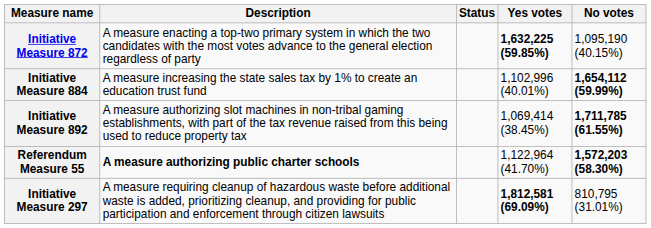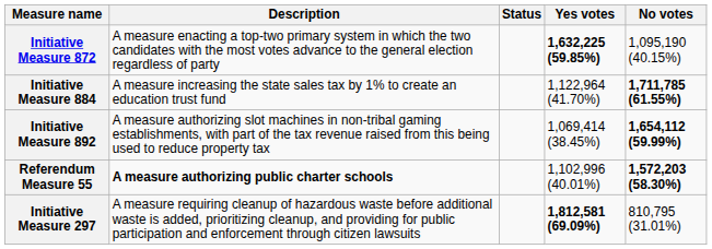 <table class="wikitable sortable plainrowheaders">
 <tr>
 <th scope=col>Measure name</th>
 <th scope=col class=unsortable>Description</th>
 <th scope=col>Status</th>
 <th scope=col>Yes votes</th>
 <th scope=col>No votes</th>
 </tr>
 <tr>
 <th scope=row><a href='#'>Initiative Measure 872</a></th>
 <td>A measure enacting a top-two primary system in which the two candidates with the most votes advance to the general election regardless of party</td>
 <td></td>
 <td><strong>1,632,225 (59.85%)</strong></td>
 <td>1,095,190 (40.15%)</td>
 </tr>
 <tr>
 <th scope=row>Initiative Measure 884</th>
 <td>A measure increasing the state sales tax by 1% to create an education trust fund</td>
 <td></td>
-<td>1,102,996 (40.01%)</td>
-<td><strong>1,654,112 (59.99%)</strong></td>
+<td>1,122,964 (41.70%)</td>
+<td><strong>1,711,785 (61.55%)</strong></td>
 </tr>
 <tr>
 <th scope=row>Initiative Measure 892</th>
 <td>A measure authorizing slot machines in non-tribal gaming establishments, with part of the tax revenue raised from this being used to reduce property tax</td>
 <td></td>
 <td>1,069,414 (38.45%)</td>
-<td><strong>1,711,785 (61.55%)</strong></td>
+<td><strong>1,654,112 (59.99%)</strong></td>
 </tr>
 <tr>
 <th scope=row>Referendum Measure 55</th>
 <td><strong>A measure authorizing public charter schools</strong></td>
 <td></td>
-<td>1,122,964 (41.70%)</td>
+<td>1,102,996 (40.01%)</td>
 <td><strong>1,572,203 (58.30%)</strong></td>
 </tr>
 <tr>
 <th scope=row>Initiative Measure 297</th>
 <td>A measure requiring cleanup of hazardous waste before additional waste is added, prioritizing cleanup, and providing for public participation and enforcement through citizen lawsuits</td>
 <td></td>
 <td><strong>1,812,581 (69.09%)</strong></td>
 <td>810,795 (31.01%)</td>
 </tr>
 </table>
